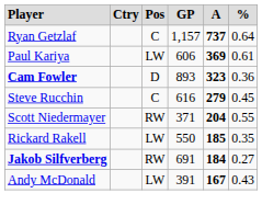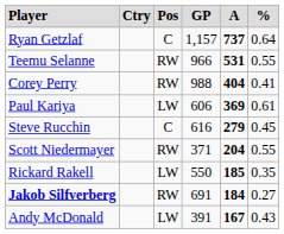 <table class="wikitable">
 <tr align="center" style="font-weight:bold; background-color:#dddddd;" |>
 <td align="left">Player</td>
 <td>Ctry</td>
 <td>Pos</td>
 <td>GP</td>
 <td>A</td>
 <td>%</td>
 </tr>
 <tr align="center">
 <td align="left"><a href='#'>Ryan Getzlaf</a></td>
 <td></td>
 <td>C</td>
 <td>1,157</td>
 <td><strong>737</strong></td>
 <td>0.64</td>
 </tr>
 <tr align="center">
+<td align="left"><a href='#'>Teemu Selanne</a></td>
+<td></td>
+<td>RW</td>
+<td>966</td>
+<td><strong>531</strong></td>
+<td>0.55</td>
+</tr>
+<tr align="center">
+<td align="left"><a href='#'>Corey Perry</a></td>
+<td></td>
+<td>RW</td>
+<td>988</td>
+<td><strong>404</strong></td>
+<td>0.41</td>
+</tr>
+<tr align="center">
 <td align="left"><a href='#'>Paul Kariya</a></td>
 <td></td>
 <td>LW</td>
 <td>606</td>
 <td><strong>369</strong></td>
 <td>0.61</td>
-</tr>
-<tr align="center">
-<td align="left"><strong><a href='#'>Cam Fowler</a></strong></td>
-<td></td>
-<td>D</td>
-<td>893</td>
-<td><strong>323</strong></td>
-<td>0.36</td>
 </tr>
 <tr align="center">
 <td align="left"><a href='#'>Steve Rucchin</a></td>
 <td></td>
 <td>C</td>
 <td>616</td>
 <td><strong>279</strong></td>
 <td>0.45</td>
 </tr>
 <tr align="center">
 <td align="left"><a href='#'>Scott Niedermayer</a></td>
 <td></td>
 <td>RW</td>
 <td>371</td>
 <td><strong>204</strong></td>
 <td>0.55</td>
 </tr>
 <tr align="center">
 <td align="left"><a href='#'>Rickard Rakell</a></td>
 <td></td>
 <td>LW</td>
 <td>550</td>
 <td><strong>185</strong></td>
 <td>0.35</td>
 </tr>
 <tr align="center">
 <td align="left"><strong><a href='#'>Jakob Silfverberg</a></strong></td>
 <td></td>
 <td>RW</td>
 <td>691</td>
 <td><strong>184</strong></td>
 <td>0.27</td>
 </tr>
 <tr align="center">
 <td align="left"><a href='#'>Andy McDonald</a></td>
 <td></td>
 <td>LW</td>
 <td>391</td>
 <td><strong>167</strong></td>
 <td>0.43</td>
 </tr>
 </table>
